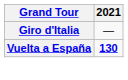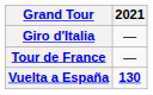 <table class="wikitable plainrowheaders">
 <tr>
 <th scope="col"><a href='#'>Grand Tour</a></th>
 <th scope="col">2021</th>
 </tr>
 <tr style="text-align:center;">
 <th scope="row"> <a href='#'>Giro d'Italia</a></th>
 <td>—</td>
 </tr>
 <tr style="text-align:center;">
+<th scope="row"> <a href='#'>Tour de France</a></th>
+<td>—</td>
+</tr>
+<tr style="text-align:center;">
 <th scope="row"> <a href='#'>Vuelta a España</a></th>
 <td><strong><a href='#'>130</a></strong></td>
 </tr>
 </table>
